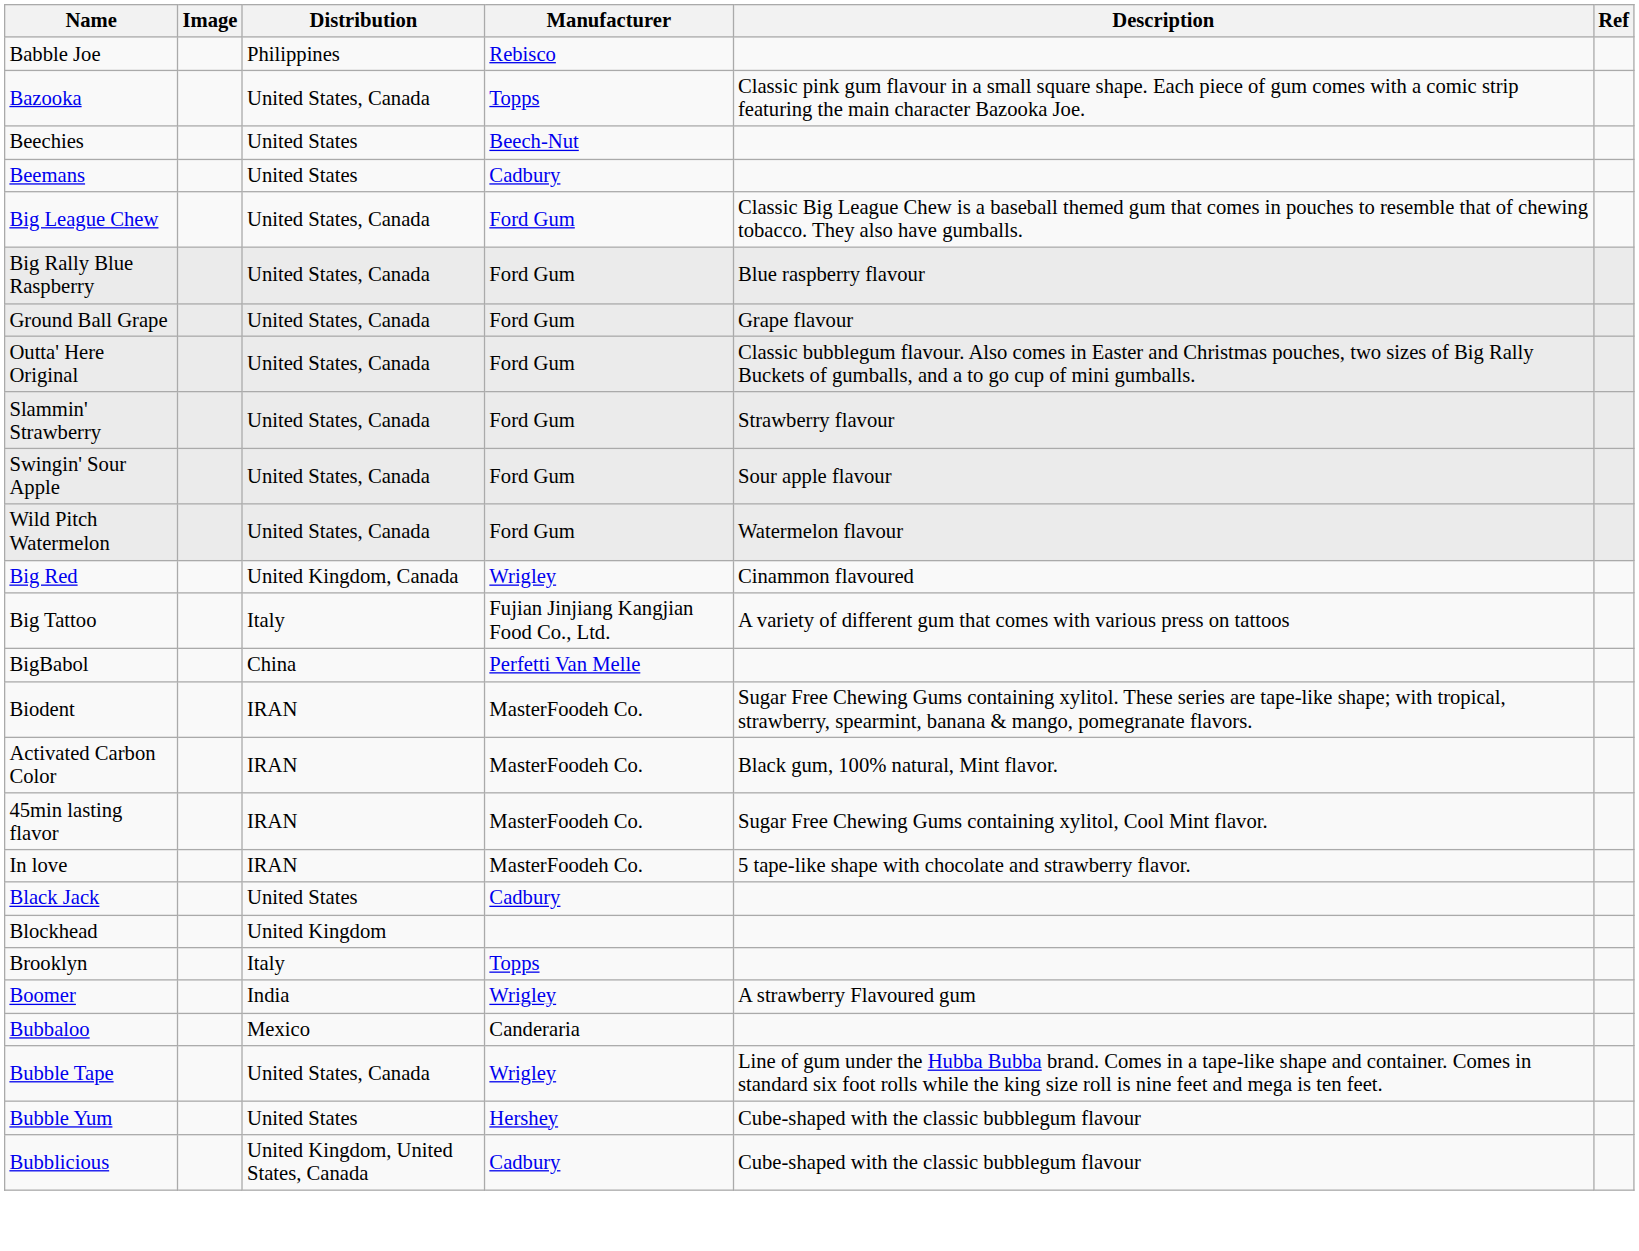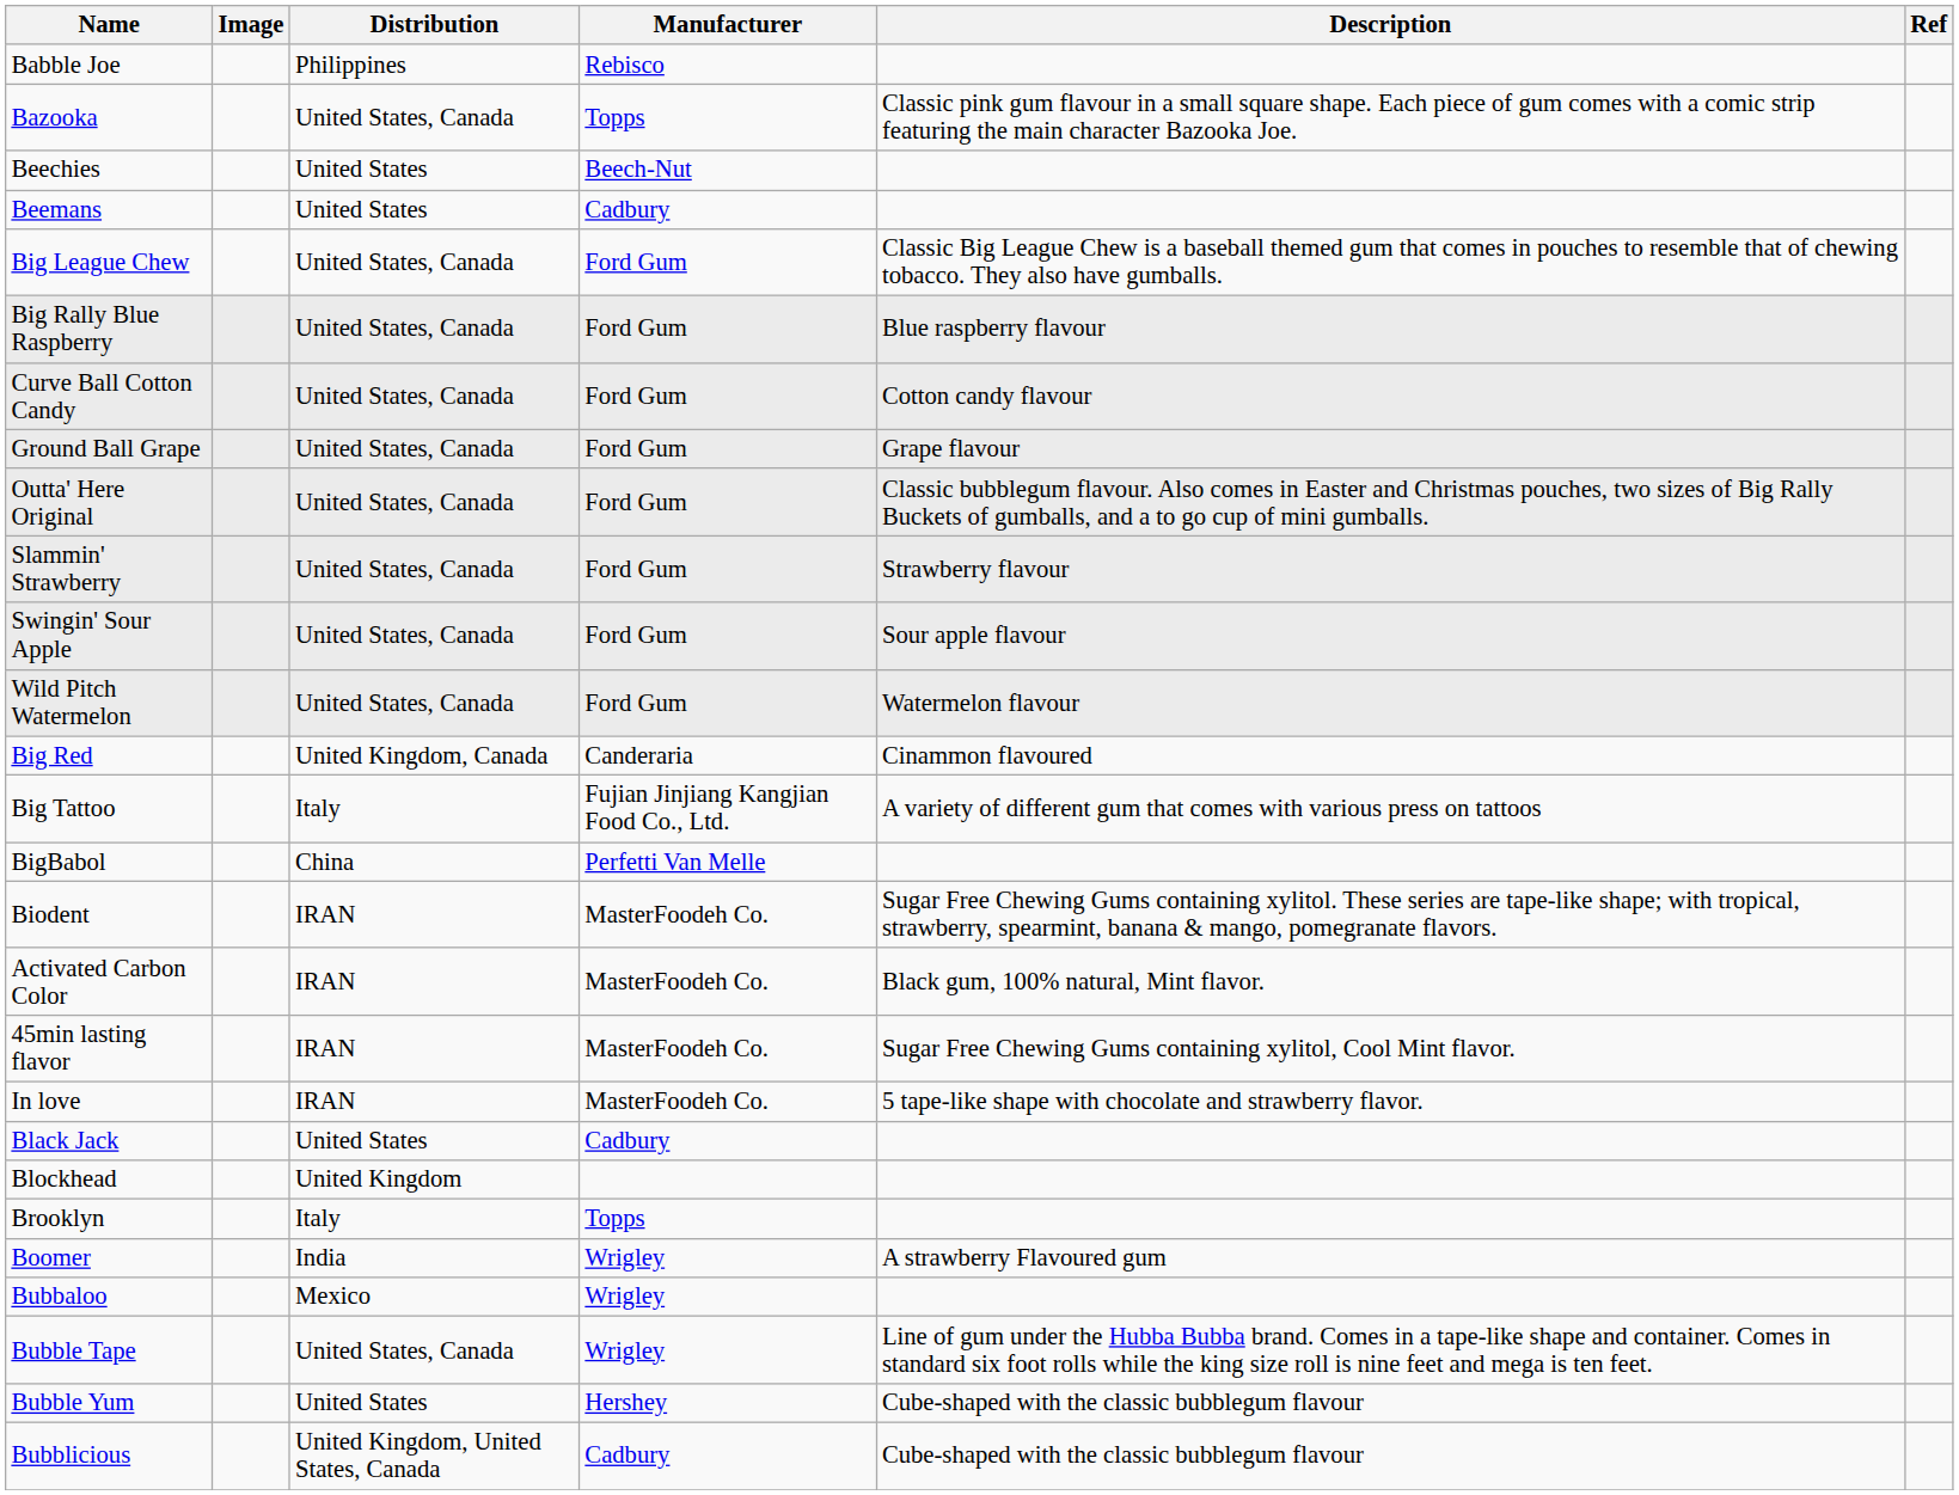 <table class="wikitable sortable" style="width:100%">
 <tr>
 <th>Name</th>
 <th class="unsortable">Image</th>
 <th>Distribution</th>
 <th>Manufacturer</th>
 <th>Description</th>
 <th>Ref</th>
 </tr>
 <tr>
 <td>Babble Joe</td>
 <td></td>
 <td>Philippines</td>
 <td><a href='#'>Rebisco</a></td>
 <td></td>
 <td></td>
 </tr>
 <tr>
 <td><a href='#'>Bazooka</a></td>
 <td></td>
 <td>United States, Canada</td>
 <td><a href='#'>Topps</a></td>
 <td>Classic pink gum flavour in a small square shape.  Each piece of gum comes with a comic strip featuring the main character Bazooka Joe.</td>
 <td></td>
 </tr>
 <tr>
 <td>Beechies</td>
 <td></td>
 <td>United States</td>
 <td><a href='#'>Beech-Nut</a></td>
 <td></td>
 <td></td>
 </tr>
 <tr>
 <td><a href='#'>Beemans</a></td>
 <td></td>
 <td>United States</td>
 <td><a href='#'>Cadbury</a></td>
 <td></td>
 <td></td>
 </tr>
 <tr>
 <td><a href='#'>Big League Chew</a></td>
 <td></td>
 <td>United States, Canada</td>
 <td><a href='#'>Ford Gum</a></td>
 <td>Classic Big League Chew is a baseball themed gum that comes in pouches to resemble that of chewing tobacco.  They also have gumballs.</td>
 <td></td>
 </tr>
 <tr>
 <td bgcolor=#ebebeb> Big Rally Blue Raspberry</td>
 <td bgcolor=#ebebeb></td>
 <td bgcolor=#ebebeb>United States, Canada</td>
 <td bgcolor=#ebebeb>Ford Gum</td>
 <td bgcolor=#ebebeb>Blue raspberry flavour</td>
 <td bgcolor=#ebebeb></td>
 </tr>
 <tr>
+<td bgcolor=#ebebeb> Curve Ball Cotton Candy</td>
+<td bgcolor=#ebebeb></td>
+<td bgcolor=#ebebeb>United States, Canada</td>
+<td bgcolor=#ebebeb>Ford Gum</td>
+<td bgcolor=#ebebeb>Cotton candy flavour</td>
+<td bgcolor=#ebebeb></td>
+</tr>
+<tr>
 <td bgcolor=#ebebeb> Ground Ball Grape</td>
 <td bgcolor=#ebebeb></td>
 <td bgcolor=#ebebeb>United States, Canada</td>
 <td bgcolor=#ebebeb>Ford Gum</td>
 <td bgcolor=#ebebeb>Grape flavour</td>
 <td bgcolor=#ebebeb></td>
 </tr>
 <tr>
 <td bgcolor=#ebebeb> Outta' Here Original</td>
 <td bgcolor=#ebebeb></td>
 <td bgcolor=#ebebeb>United States, Canada</td>
 <td bgcolor=#ebebeb>Ford Gum</td>
 <td bgcolor=#ebebeb>Classic bubblegum flavour.  Also comes in Easter and Christmas pouches, two sizes of Big Rally Buckets of gumballs, and a to go cup of mini gumballs.</td>
 <td bgcolor=#ebebeb></td>
 </tr>
 <tr>
 <td bgcolor=#ebebeb> Slammin' Strawberry</td>
 <td bgcolor=#ebebeb></td>
 <td bgcolor=#ebebeb>United States, Canada</td>
 <td bgcolor=#ebebeb>Ford Gum</td>
 <td bgcolor=#ebebeb>Strawberry flavour</td>
 <td bgcolor=#ebebeb></td>
 </tr>
 <tr>
 <td bgcolor=#ebebeb> Swingin' Sour Apple</td>
 <td bgcolor=#ebebeb></td>
 <td bgcolor=#ebebeb>United States, Canada</td>
 <td bgcolor=#ebebeb>Ford Gum</td>
 <td bgcolor=#ebebeb>Sour apple flavour</td>
 <td bgcolor=#ebebeb></td>
 </tr>
 <tr>
 <td bgcolor=#ebebeb> Wild Pitch Watermelon</td>
 <td bgcolor=#ebebeb></td>
 <td bgcolor=#ebebeb>United States, Canada</td>
 <td bgcolor=#ebebeb>Ford Gum</td>
 <td bgcolor=#ebebeb>Watermelon flavour</td>
 <td bgcolor=#ebebeb></td>
 </tr>
 <tr>
 <td><a href='#'>Big Red</a></td>
 <td></td>
 <td>United Kingdom, Canada</td>
-<td><a href='#'>Wrigley</a></td>
+<td>Canderaria</td>
 <td>Cinammon flavoured</td>
 <td></td>
 </tr>
 <tr>
 <td>Big Tattoo</td>
 <td></td>
 <td>Italy</td>
 <td>Fujian Jinjiang Kangjian Food Co., Ltd.</td>
 <td>A variety of different gum that comes with various press on tattoos</td>
 <td></td>
 </tr>
 <tr>
 <td>BigBabol</td>
 <td></td>
 <td>China</td>
 <td><a href='#'>Perfetti Van Melle</a></td>
 <td></td>
 <td></td>
 </tr>
 <tr>
 <td>Biodent</td>
 <td></td>
 <td>IRAN</td>
 <td>MasterFoodeh Co.</td>
 <td>Sugar Free Chewing Gums containing xylitol. These series are tape-like shape; with  tropical, strawberry, spearmint, banana & mango, pomegranate flavors.</td>
 <td></td>
 </tr>
 <tr>
 <td>Activated Carbon Color</td>
 <td></td>
 <td>IRAN</td>
 <td>MasterFoodeh Co.</td>
 <td>Black gum, 100% natural, Mint flavor.</td>
 <td></td>
 </tr>
 <tr>
 <td>45min lasting flavor</td>
 <td></td>
 <td>IRAN</td>
 <td>MasterFoodeh Co.</td>
 <td>Sugar Free Chewing Gums containing xylitol, Cool Mint flavor.</td>
 <td></td>
 </tr>
 <tr>
 <td>In love</td>
 <td></td>
 <td>IRAN</td>
 <td>MasterFoodeh Co.</td>
 <td>5 tape-like shape with chocolate and strawberry flavor.</td>
 <td></td>
 </tr>
 <tr>
 <td><a href='#'>Black Jack</a></td>
 <td></td>
 <td>United States</td>
 <td><a href='#'>Cadbury</a></td>
 <td></td>
 <td></td>
 </tr>
 <tr>
 <td>Blockhead</td>
 <td></td>
 <td>United Kingdom</td>
 <td></td>
 <td></td>
 <td></td>
 </tr>
 <tr>
 <td>Brooklyn</td>
 <td></td>
 <td>Italy</td>
 <td><a href='#'>Topps</a></td>
 <td></td>
 <td></td>
 </tr>
 <tr>
 <td><a href='#'>Boomer</a></td>
 <td></td>
 <td>India</td>
 <td><a href='#'>Wrigley</a></td>
 <td>A strawberry Flavoured gum</td>
 <td></td>
 </tr>
 <tr>
 <td><a href='#'>Bubbaloo</a></td>
 <td></td>
 <td>Mexico</td>
-<td>Canderaria</td>
+<td><a href='#'>Wrigley</a></td>
 <td></td>
 <td></td>
 </tr>
 <tr>
 <td><a href='#'>Bubble Tape</a></td>
 <td></td>
 <td>United States, Canada</td>
 <td><a href='#'>Wrigley</a></td>
 <td>Line of gum under the <a href='#'>Hubba Bubba</a> brand.  Comes in a tape-like shape and container.  Comes in standard six foot rolls while the king size roll is nine feet and mega is ten feet.</td>
 <td></td>
 </tr>
 <tr>
 <td><a href='#'>Bubble Yum</a></td>
 <td></td>
 <td>United States</td>
 <td><a href='#'>Hershey</a></td>
 <td>Cube-shaped with the classic bubblegum flavour</td>
 <td></td>
 </tr>
 <tr>
 <td><a href='#'>Bubblicious</a></td>
 <td></td>
 <td>United Kingdom, United States, Canada</td>
 <td><a href='#'>Cadbury</a></td>
 <td>Cube-shaped with the classic bubblegum flavour</td>
 <td></td>
 </tr>
 </table>
